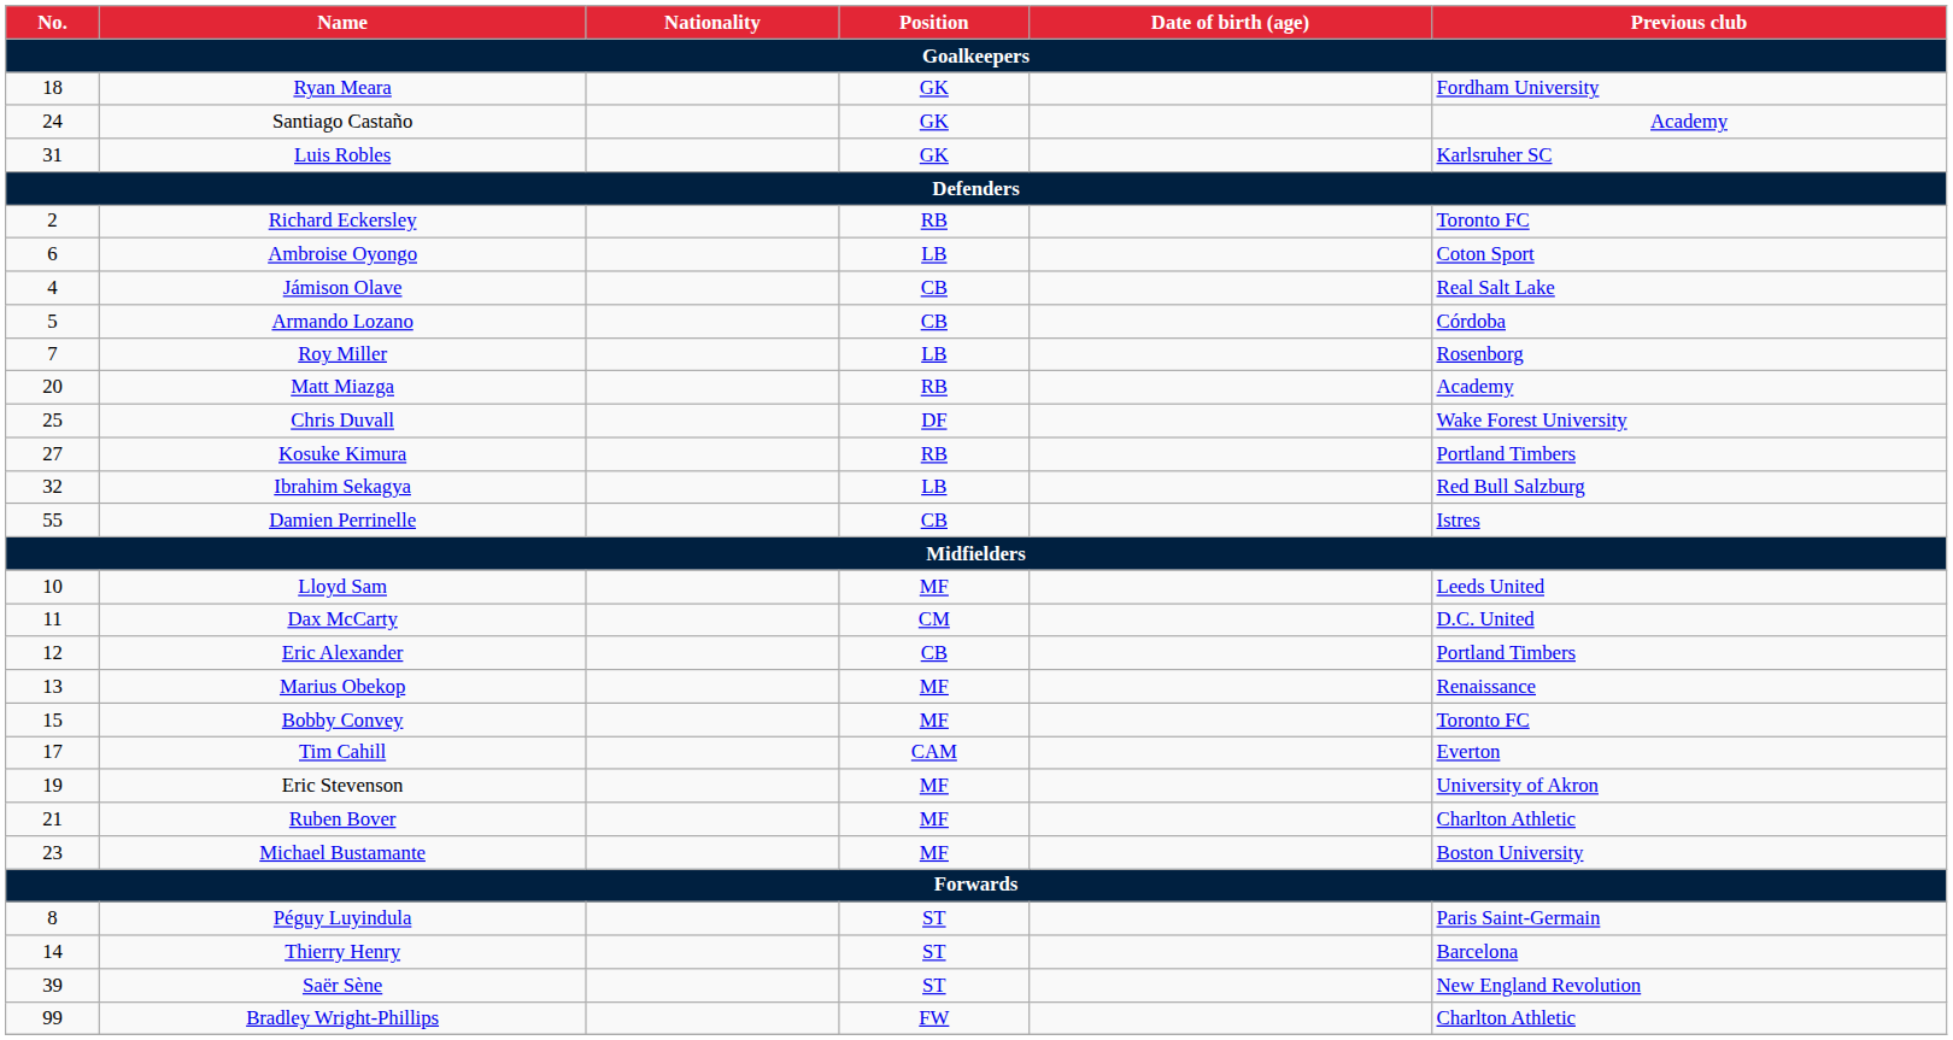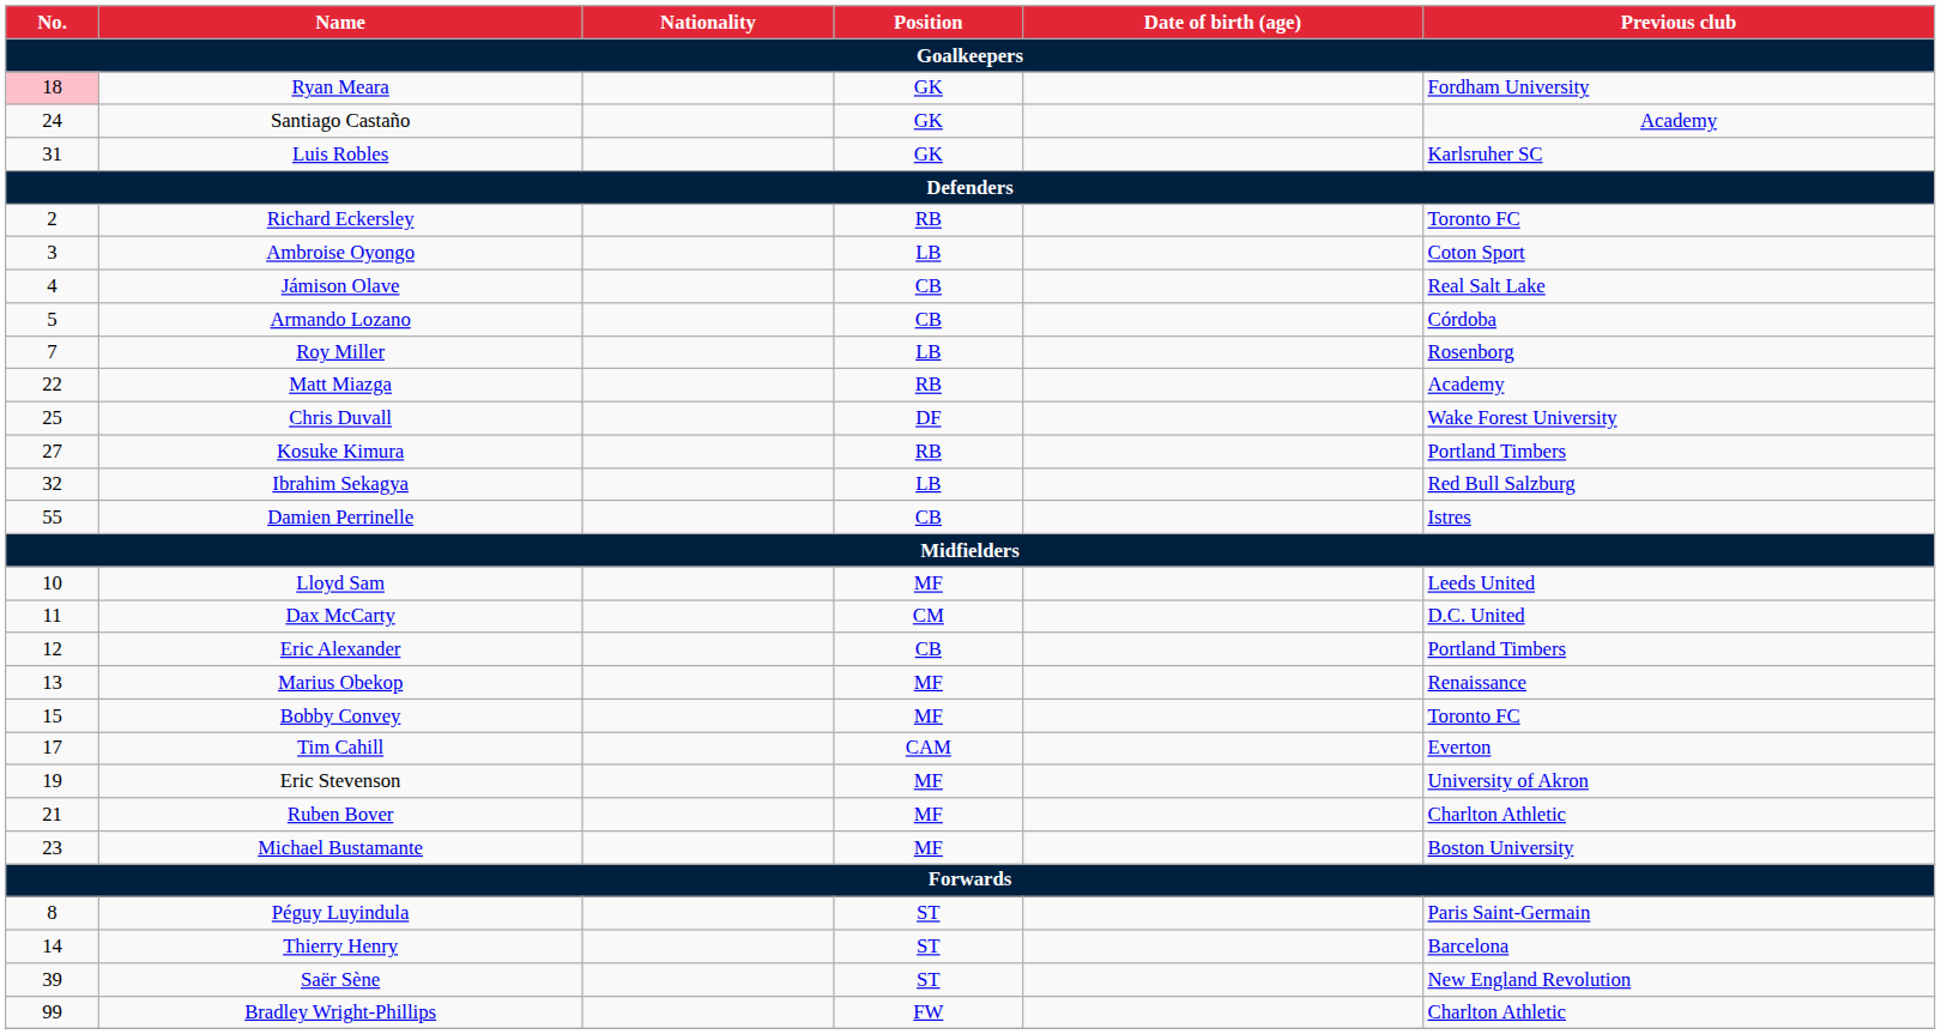 <table class="wikitable" style="text-align:center; font-size:90%; width:70%">
 <tr>
 <th style="background:#E32636; color:white; text-align:center;">No.</th>
 <th style="background:#E32636; color:white; text-align:center;">Name</th>
 <th style="background:#E32636; color:white; text-align:center;">Nationality</th>
 <th style="background:#E32636; color:white; text-align:center;">Position</th>
 <th style="background:#E32636; color:white; text-align:center;">Date of birth (age)</th>
 <th style="background:#E32636; color:white; text-align:center;">Previous club</th>
 </tr>
 <tr>
 <th colspan=7  style="background:#002040; color:white; text-align:center;">Goalkeepers</th>
 </tr>
 <tr>
-<td>18</td>
+<td style="background: pink;">18</td>
 <td><a href='#'>Ryan Meara</a></td>
 <td align=center></td>
 <td><a href='#'>GK</a></td>
 <td></td>
 <td align=left> <a href='#'>Fordham University</a></td>
 </tr>
 <tr>
 <td>24</td>
 <td>Santiago Castaño</td>
 <td align=center></td>
 <td><a href='#'>GK</a></td>
 <td></td>
 <td><a href='#'>Academy</a></td>
 </tr>
 <tr>
 <td>31</td>
 <td><a href='#'>Luis Robles</a></td>
 <td align=center></td>
 <td><a href='#'>GK</a></td>
 <td></td>
 <td align=left> <a href='#'>Karlsruher SC</a></td>
 </tr>
 <tr>
 <th colspan=6  style="background:#002040; color:white; text-align:center;">Defenders</th>
 </tr>
 <tr>
 <td>2</td>
 <td><a href='#'>Richard Eckersley</a></td>
 <td align=center></td>
 <td><a href='#'>RB</a></td>
 <td></td>
 <td align=left> <a href='#'>Toronto FC</a></td>
 </tr>
 <tr>
-<td>6</td>
+<td>3</td>
 <td><a href='#'>Ambroise Oyongo</a></td>
 <td align=center></td>
 <td><a href='#'>LB</a></td>
 <td></td>
 <td align=left> <a href='#'>Coton Sport</a></td>
 </tr>
 <tr>
 <td>4</td>
 <td><a href='#'>Jámison Olave</a></td>
 <td align=center></td>
 <td><a href='#'>CB</a></td>
 <td></td>
 <td align=left> <a href='#'>Real Salt Lake</a></td>
 </tr>
 <tr>
 <td>5</td>
 <td><a href='#'>Armando Lozano</a></td>
 <td align=center></td>
 <td><a href='#'>CB</a></td>
 <td></td>
 <td align=left> <a href='#'>Córdoba</a></td>
 </tr>
 <tr>
 <td>7</td>
 <td><a href='#'>Roy Miller</a></td>
 <td align=center></td>
 <td><a href='#'>LB</a></td>
 <td></td>
 <td align=left> <a href='#'>Rosenborg</a></td>
 </tr>
 <tr>
-<td>20</td>
+<td>22</td>
 <td><a href='#'>Matt Miazga</a></td>
 <td align=center></td>
 <td><a href='#'>RB</a></td>
 <td></td>
 <td align=left><a href='#'>Academy</a></td>
 </tr>
 <tr>
 <td>25</td>
 <td><a href='#'>Chris Duvall</a></td>
 <td align=center></td>
 <td><a href='#'>DF</a></td>
 <td></td>
 <td align=left> <a href='#'>Wake Forest University</a></td>
 </tr>
 <tr>
 <td>27</td>
 <td><a href='#'>Kosuke Kimura</a></td>
 <td align=center></td>
 <td><a href='#'>RB</a></td>
 <td></td>
 <td align=left> <a href='#'>Portland Timbers</a></td>
 </tr>
 <tr>
 <td>32</td>
 <td><a href='#'>Ibrahim Sekagya</a></td>
 <td align=center></td>
 <td><a href='#'>LB</a></td>
 <td></td>
 <td align=left> <a href='#'>Red Bull Salzburg</a></td>
 </tr>
 <tr>
 <td>55</td>
 <td><a href='#'>Damien Perrinelle</a></td>
 <td align=center></td>
 <td><a href='#'>CB</a></td>
 <td></td>
 <td align=left> <a href='#'>Istres</a></td>
 </tr>
 <tr>
 <th colspan=6  style="background:#002040; color:white; text-align:center;">Midfielders</th>
 </tr>
 <tr>
 <td>10</td>
 <td><a href='#'>Lloyd Sam</a></td>
 <td align=center></td>
 <td><a href='#'>MF</a></td>
 <td></td>
 <td align=left> <a href='#'>Leeds United</a></td>
 </tr>
 <tr>
 <td>11</td>
 <td><a href='#'>Dax McCarty</a></td>
 <td align=center></td>
 <td><a href='#'>CM</a></td>
 <td></td>
 <td align=left> <a href='#'>D.C. United</a></td>
 </tr>
 <tr>
 <td>12</td>
 <td><a href='#'>Eric Alexander</a></td>
 <td align=center></td>
 <td><a href='#'>CB</a></td>
 <td></td>
 <td align=left> <a href='#'>Portland Timbers</a></td>
 </tr>
 <tr>
 <td>13</td>
 <td><a href='#'>Marius Obekop</a></td>
 <td align=center></td>
 <td><a href='#'>MF</a></td>
 <td></td>
 <td align=left> <a href='#'>Renaissance</a></td>
 </tr>
 <tr>
 <td>15</td>
 <td><a href='#'>Bobby Convey</a></td>
 <td align=center></td>
 <td><a href='#'>MF</a></td>
 <td></td>
 <td align=left> <a href='#'>Toronto FC</a></td>
 </tr>
 <tr>
 <td>17</td>
 <td><a href='#'>Tim Cahill</a></td>
 <td align=center></td>
 <td><a href='#'>CAM</a></td>
 <td></td>
 <td align=left> <a href='#'>Everton</a></td>
 </tr>
 <tr>
 <td>19</td>
 <td>Eric Stevenson</td>
 <td align=center></td>
 <td><a href='#'>MF</a></td>
 <td></td>
 <td align=left> <a href='#'>University of Akron</a></td>
 </tr>
 <tr>
 <td>21</td>
 <td><a href='#'>Ruben Bover</a></td>
 <td align=center></td>
 <td><a href='#'>MF</a></td>
 <td></td>
 <td align=left> <a href='#'>Charlton Athletic</a></td>
 </tr>
 <tr>
 <td>23</td>
 <td><a href='#'>Michael Bustamante</a></td>
 <td align=center></td>
 <td><a href='#'>MF</a></td>
 <td></td>
 <td align=left> <a href='#'>Boston University</a></td>
 </tr>
 <tr>
 <th colspan=6  style="background:#002040; color:white; text-align:center;">Forwards</th>
 </tr>
 <tr>
 <td>8</td>
 <td><a href='#'>Péguy Luyindula</a></td>
 <td align=center></td>
 <td><a href='#'>ST</a></td>
 <td></td>
 <td align=left> <a href='#'>Paris Saint-Germain</a></td>
 </tr>
 <tr>
 <td>14</td>
 <td><a href='#'>Thierry Henry</a></td>
 <td align=center></td>
 <td><a href='#'>ST</a></td>
 <td></td>
 <td align=left> <a href='#'>Barcelona</a></td>
 </tr>
 <tr>
 <td>39</td>
 <td><a href='#'>Saër Sène</a></td>
 <td align=center></td>
 <td><a href='#'>ST</a></td>
 <td></td>
 <td align=left> <a href='#'>New England Revolution</a></td>
 </tr>
 <tr>
 <td>99</td>
 <td><a href='#'>Bradley Wright-Phillips</a></td>
 <td align=center></td>
 <td><a href='#'>FW</a></td>
 <td></td>
 <td align=left> <a href='#'>Charlton Athletic</a></td>
 </tr>
 <tr>
 </tr>
 </table>
